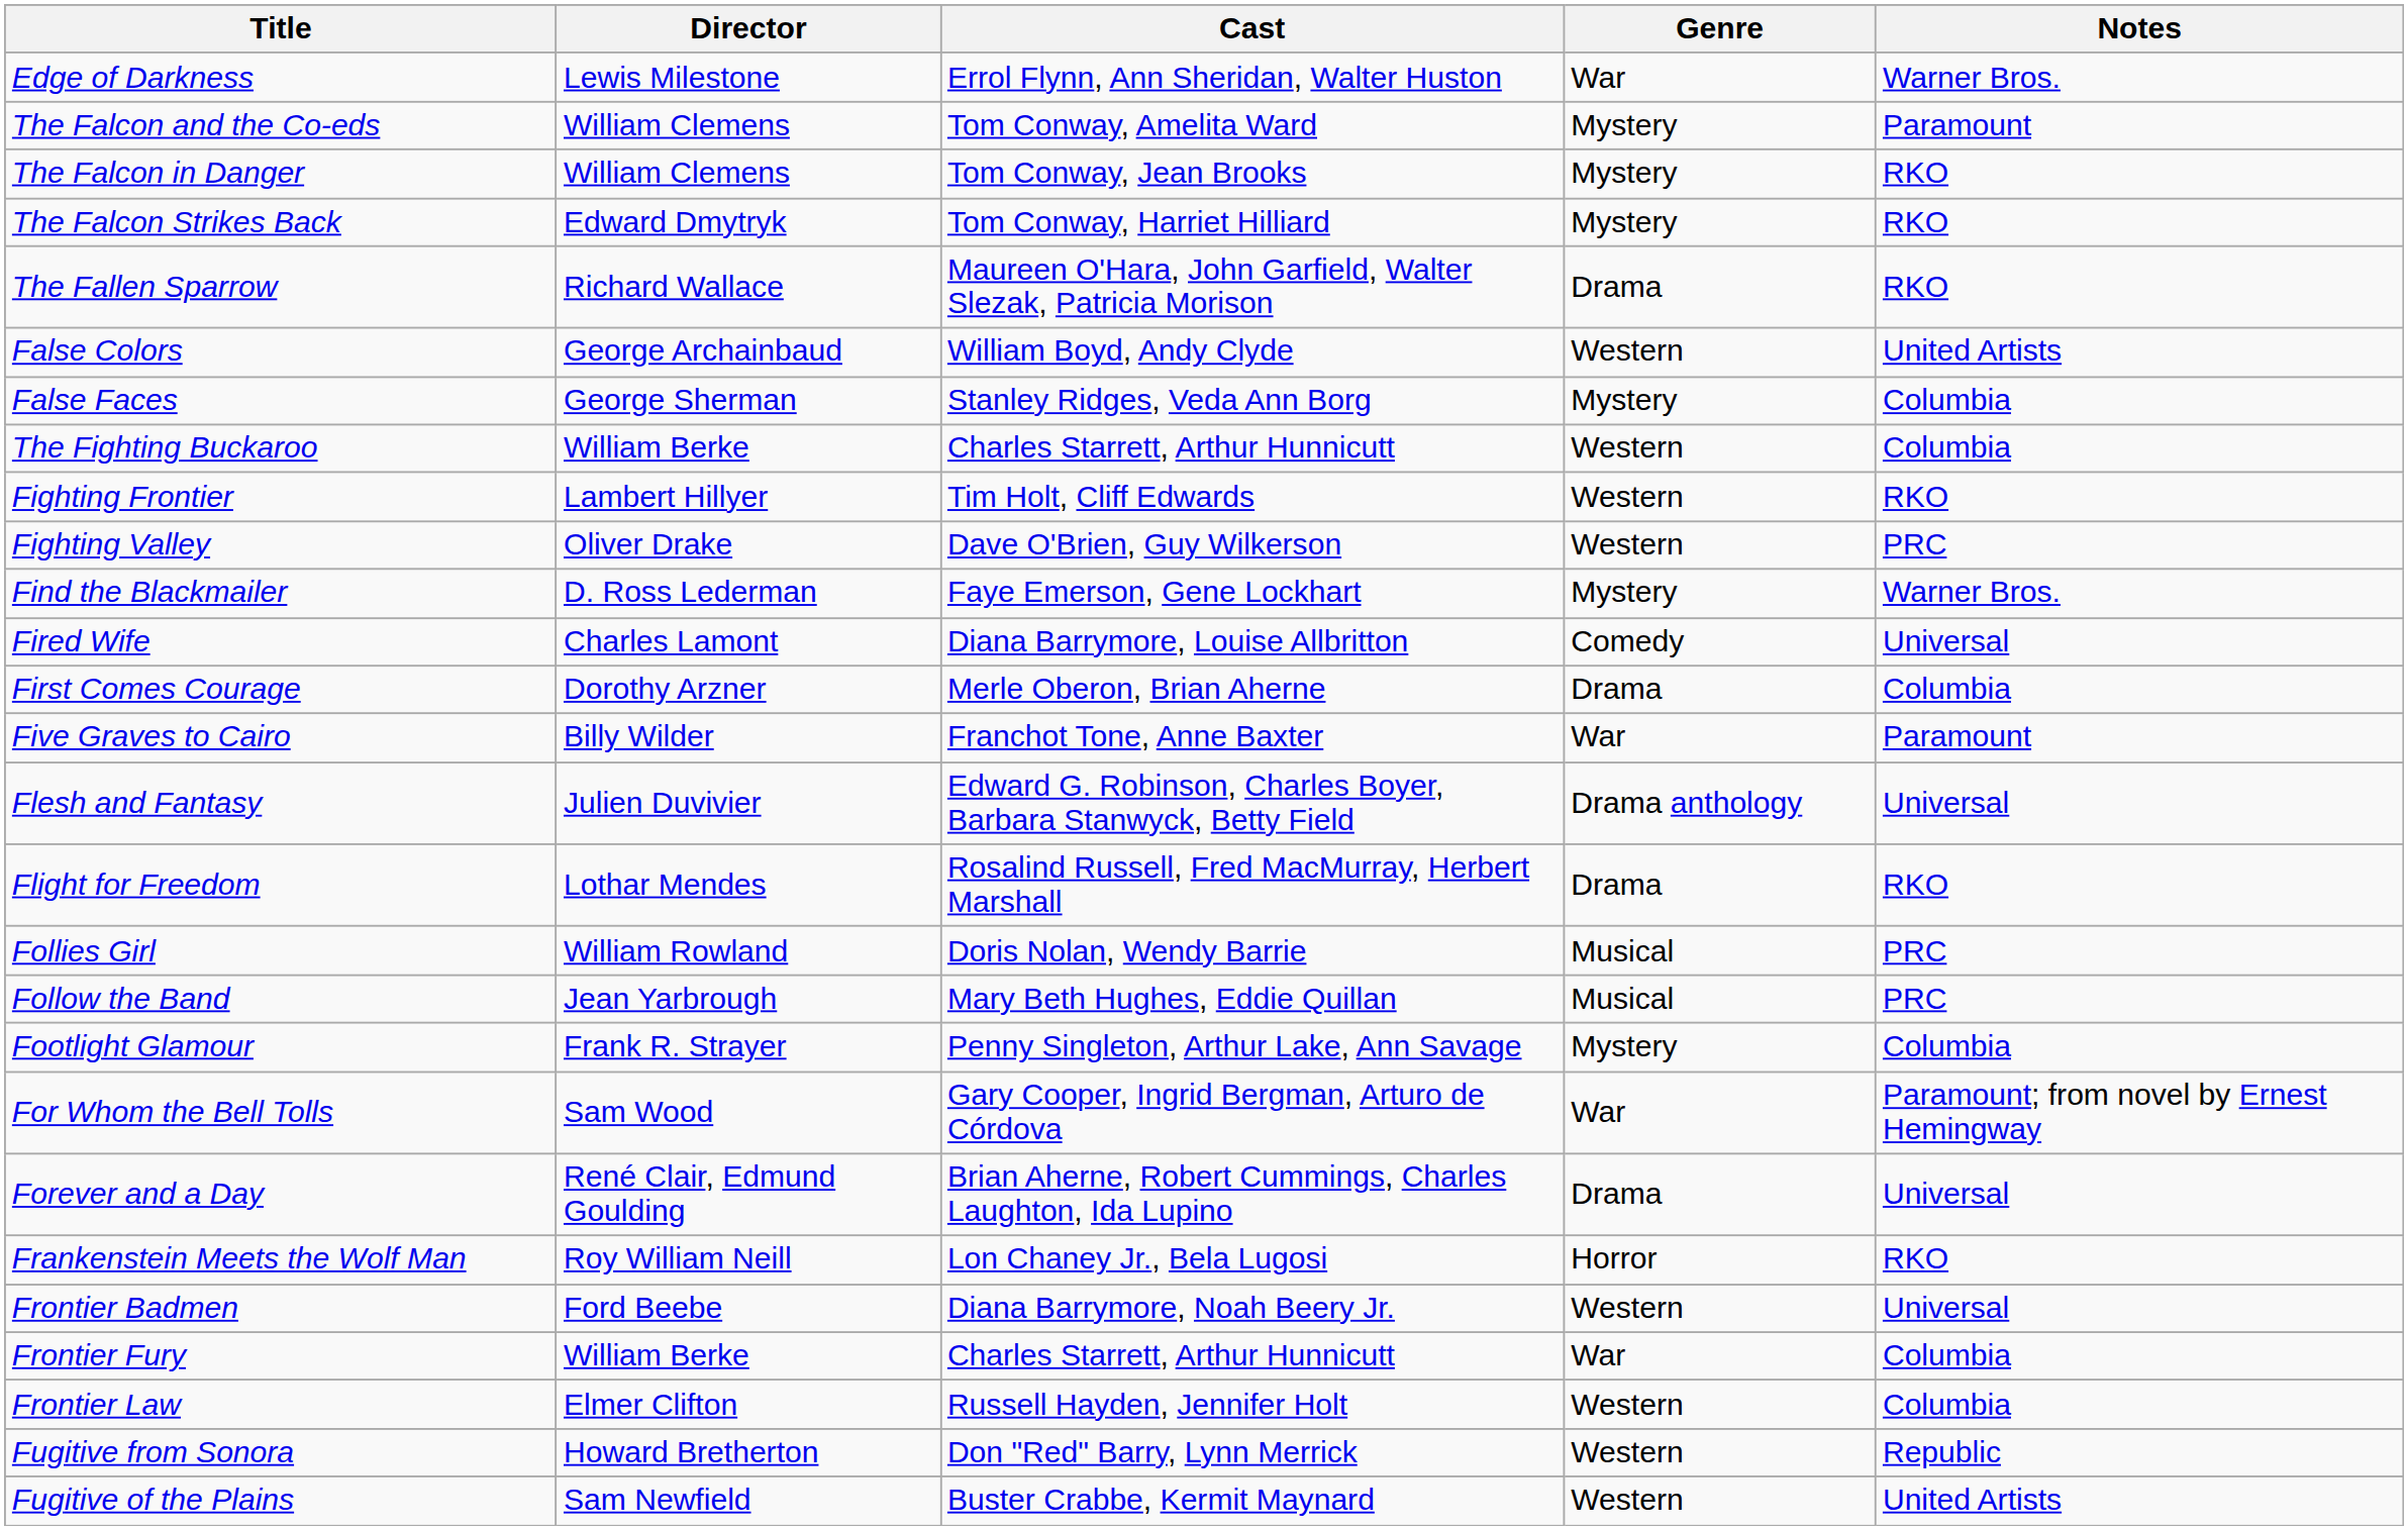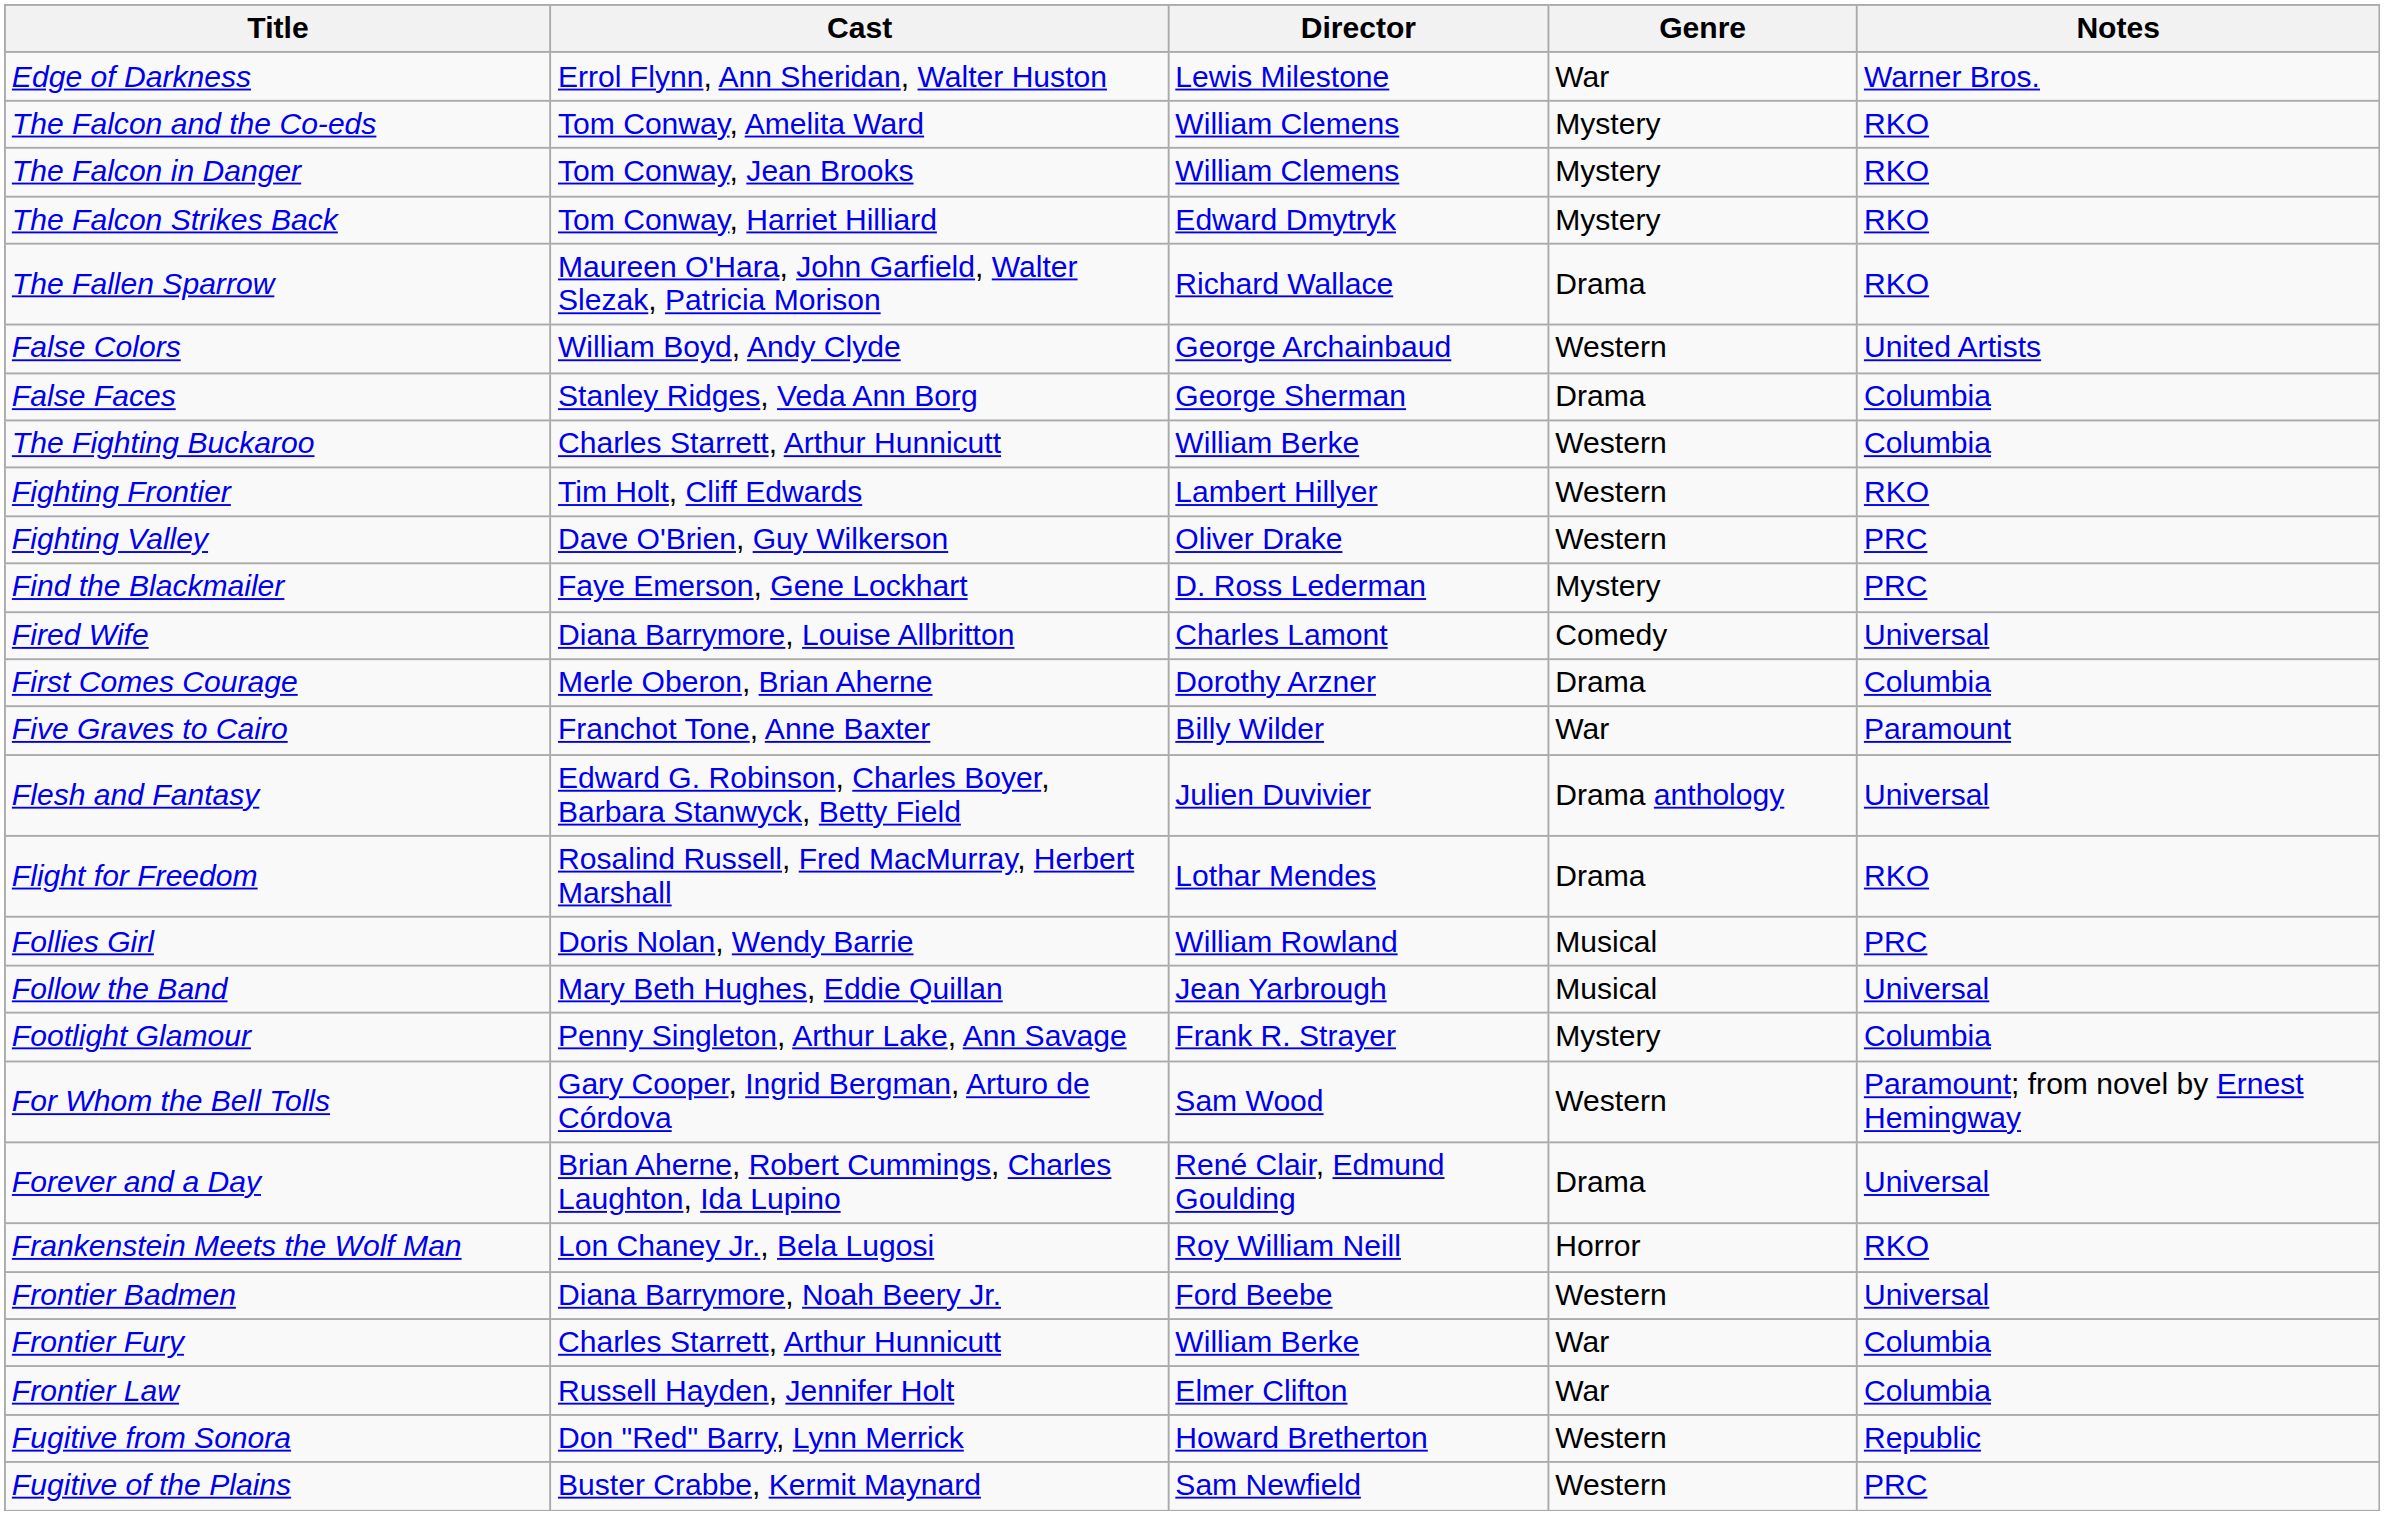 <table class="wikitable" style="width:100%;">
 <tr>
 <th style="width:23%;">Title</th>
+<th style="width:26%;">Cast</th>
 <th style="width:16%;">Director</th>
-<th style="width:26%;">Cast</th>
 <th style="width:13%;">Genre</th>
 <th style="width:22%;">Notes</th>
 </tr>
 <tr>
 <td><em><a href='#'>Edge of Darkness</a></em></td>
+<td><a href='#'>Errol Flynn</a>, <a href='#'>Ann Sheridan</a>, <a href='#'>Walter Huston</a></td>
 <td><a href='#'>Lewis Milestone</a></td>
-<td><a href='#'>Errol Flynn</a>, <a href='#'>Ann Sheridan</a>, <a href='#'>Walter Huston</a></td>
 <td>War</td>
 <td><a href='#'>Warner Bros.</a></td>
 </tr>
 <tr>
 <td><em><a href='#'>The Falcon and the Co-eds</a></em></td>
+<td><a href='#'>Tom Conway</a>, <a href='#'>Amelita Ward</a></td>
 <td><a href='#'>William Clemens</a></td>
-<td><a href='#'>Tom Conway</a>, <a href='#'>Amelita Ward</a></td>
 <td>Mystery</td>
-<td><a href='#'>Paramount</a></td>
+<td><a href='#'>RKO</a></td>
 </tr>
 <tr>
 <td><em><a href='#'>The Falcon in Danger</a></em></td>
+<td><a href='#'>Tom Conway</a>, <a href='#'>Jean Brooks</a></td>
 <td><a href='#'>William Clemens</a></td>
-<td><a href='#'>Tom Conway</a>, <a href='#'>Jean Brooks</a></td>
 <td>Mystery</td>
 <td><a href='#'>RKO</a></td>
 </tr>
 <tr>
 <td><em><a href='#'>The Falcon Strikes Back</a></em></td>
+<td><a href='#'>Tom Conway</a>, <a href='#'>Harriet Hilliard</a></td>
 <td><a href='#'>Edward Dmytryk</a></td>
-<td><a href='#'>Tom Conway</a>, <a href='#'>Harriet Hilliard</a></td>
 <td>Mystery</td>
 <td><a href='#'>RKO</a></td>
 </tr>
 <tr>
 <td><em><a href='#'>The Fallen Sparrow</a></em></td>
+<td><a href='#'>Maureen O'Hara</a>, <a href='#'>John Garfield</a>, <a href='#'>Walter Slezak</a>, <a href='#'>Patricia Morison</a></td>
 <td><a href='#'>Richard Wallace</a></td>
-<td><a href='#'>Maureen O'Hara</a>, <a href='#'>John Garfield</a>, <a href='#'>Walter Slezak</a>, <a href='#'>Patricia Morison</a></td>
 <td>Drama</td>
 <td><a href='#'>RKO</a></td>
 </tr>
 <tr>
 <td><em><a href='#'>False Colors</a></em></td>
+<td><a href='#'>William Boyd</a>, <a href='#'>Andy Clyde</a></td>
 <td><a href='#'>George Archainbaud</a></td>
-<td><a href='#'>William Boyd</a>, <a href='#'>Andy Clyde</a></td>
 <td>Western</td>
 <td><a href='#'>United Artists</a></td>
 </tr>
 <tr>
 <td><em><a href='#'>False Faces</a></em></td>
+<td><a href='#'>Stanley Ridges</a>, <a href='#'>Veda Ann Borg</a></td>
 <td><a href='#'>George Sherman</a></td>
-<td><a href='#'>Stanley Ridges</a>, <a href='#'>Veda Ann Borg</a></td>
-<td>Mystery</td>
+<td>Drama</td>
 <td><a href='#'>Columbia</a></td>
 </tr>
 <tr>
 <td><em><a href='#'>The Fighting Buckaroo</a></em></td>
+<td><a href='#'>Charles Starrett</a>, <a href='#'>Arthur Hunnicutt</a></td>
 <td><a href='#'>William Berke</a></td>
-<td><a href='#'>Charles Starrett</a>, <a href='#'>Arthur Hunnicutt</a></td>
 <td>Western</td>
 <td><a href='#'>Columbia</a></td>
 </tr>
 <tr>
 <td><em><a href='#'>Fighting Frontier</a></em></td>
+<td><a href='#'>Tim Holt</a>, <a href='#'>Cliff Edwards</a></td>
 <td><a href='#'>Lambert Hillyer</a></td>
-<td><a href='#'>Tim Holt</a>, <a href='#'>Cliff Edwards</a></td>
 <td>Western</td>
 <td><a href='#'>RKO</a></td>
 </tr>
 <tr>
 <td><em><a href='#'>Fighting Valley</a></em></td>
+<td><a href='#'>Dave O'Brien</a>, <a href='#'>Guy Wilkerson</a></td>
 <td><a href='#'>Oliver Drake</a></td>
-<td><a href='#'>Dave O'Brien</a>, <a href='#'>Guy Wilkerson</a></td>
 <td>Western</td>
 <td><a href='#'>PRC</a></td>
 </tr>
 <tr>
 <td><em><a href='#'>Find the Blackmailer</a></em></td>
+<td><a href='#'>Faye Emerson</a>, <a href='#'>Gene Lockhart</a></td>
 <td><a href='#'>D. Ross Lederman</a></td>
-<td><a href='#'>Faye Emerson</a>, <a href='#'>Gene Lockhart</a></td>
 <td>Mystery</td>
-<td><a href='#'>Warner Bros.</a></td>
+<td><a href='#'>PRC</a></td>
 </tr>
 <tr>
 <td><em><a href='#'>Fired Wife</a></em></td>
+<td><a href='#'>Diana Barrymore</a>, <a href='#'>Louise Allbritton</a></td>
 <td><a href='#'>Charles Lamont</a></td>
-<td><a href='#'>Diana Barrymore</a>, <a href='#'>Louise Allbritton</a></td>
 <td>Comedy</td>
 <td><a href='#'>Universal</a></td>
 </tr>
 <tr>
 <td><em><a href='#'>First Comes Courage</a></em></td>
+<td><a href='#'>Merle Oberon</a>, <a href='#'>Brian Aherne</a></td>
 <td><a href='#'>Dorothy Arzner</a></td>
-<td><a href='#'>Merle Oberon</a>, <a href='#'>Brian Aherne</a></td>
 <td>Drama</td>
 <td><a href='#'>Columbia</a></td>
 </tr>
 <tr>
 <td><em><a href='#'>Five Graves to Cairo</a></em></td>
+<td><a href='#'>Franchot Tone</a>, <a href='#'>Anne Baxter</a></td>
 <td><a href='#'>Billy Wilder</a></td>
-<td><a href='#'>Franchot Tone</a>, <a href='#'>Anne Baxter</a></td>
 <td>War</td>
 <td><a href='#'>Paramount</a></td>
 </tr>
 <tr>
 <td><em><a href='#'>Flesh and Fantasy</a></em></td>
+<td><a href='#'>Edward G. Robinson</a>, <a href='#'>Charles Boyer</a>, <a href='#'>Barbara Stanwyck</a>, <a href='#'>Betty Field</a></td>
 <td><a href='#'>Julien Duvivier</a></td>
-<td><a href='#'>Edward G. Robinson</a>, <a href='#'>Charles Boyer</a>, <a href='#'>Barbara Stanwyck</a>, <a href='#'>Betty Field</a></td>
 <td>Drama <a href='#'>anthology</a></td>
 <td><a href='#'>Universal</a></td>
 </tr>
 <tr>
 <td><em><a href='#'>Flight for Freedom</a></em></td>
+<td><a href='#'>Rosalind Russell</a>, <a href='#'>Fred MacMurray</a>, <a href='#'>Herbert Marshall</a></td>
 <td><a href='#'>Lothar Mendes</a></td>
-<td><a href='#'>Rosalind Russell</a>, <a href='#'>Fred MacMurray</a>, <a href='#'>Herbert Marshall</a></td>
 <td>Drama</td>
 <td><a href='#'>RKO</a></td>
 </tr>
 <tr>
 <td><em><a href='#'>Follies Girl</a></em></td>
+<td><a href='#'>Doris Nolan</a>, <a href='#'>Wendy Barrie</a></td>
 <td><a href='#'>William Rowland</a></td>
-<td><a href='#'>Doris Nolan</a>, <a href='#'>Wendy Barrie</a></td>
 <td>Musical</td>
 <td><a href='#'>PRC</a></td>
 </tr>
 <tr>
 <td><em><a href='#'>Follow the Band</a></em></td>
+<td><a href='#'>Mary Beth Hughes</a>, <a href='#'>Eddie Quillan</a></td>
 <td><a href='#'>Jean Yarbrough</a></td>
-<td><a href='#'>Mary Beth Hughes</a>, <a href='#'>Eddie Quillan</a></td>
 <td>Musical</td>
-<td><a href='#'>PRC</a></td>
+<td><a href='#'>Universal</a></td>
 </tr>
 <tr>
 <td><em><a href='#'>Footlight Glamour</a></em></td>
+<td><a href='#'>Penny Singleton</a>, <a href='#'>Arthur Lake</a>, <a href='#'>Ann Savage</a></td>
 <td><a href='#'>Frank R. Strayer</a></td>
-<td><a href='#'>Penny Singleton</a>, <a href='#'>Arthur Lake</a>, <a href='#'>Ann Savage</a></td>
 <td>Mystery</td>
 <td><a href='#'>Columbia</a></td>
 </tr>
 <tr>
 <td><em><a href='#'>For Whom the Bell Tolls</a></em></td>
+<td><a href='#'>Gary Cooper</a>, <a href='#'>Ingrid Bergman</a>, <a href='#'>Arturo de Córdova</a></td>
 <td><a href='#'>Sam Wood</a></td>
-<td><a href='#'>Gary Cooper</a>, <a href='#'>Ingrid Bergman</a>, <a href='#'>Arturo de Córdova</a></td>
-<td>War</td>
+<td>Western</td>
 <td><a href='#'>Paramount</a>; from novel by <a href='#'>Ernest Hemingway</a></td>
 </tr>
 <tr>
 <td><em><a href='#'>Forever and a Day</a></em></td>
+<td><a href='#'>Brian Aherne</a>, <a href='#'>Robert Cummings</a>, <a href='#'>Charles Laughton</a>, <a href='#'>Ida Lupino</a></td>
 <td><a href='#'>René Clair</a>, <a href='#'>Edmund Goulding</a></td>
-<td><a href='#'>Brian Aherne</a>, <a href='#'>Robert Cummings</a>, <a href='#'>Charles Laughton</a>, <a href='#'>Ida Lupino</a></td>
 <td>Drama</td>
 <td><a href='#'>Universal</a></td>
 </tr>
 <tr>
 <td><em><a href='#'>Frankenstein Meets the Wolf Man</a></em></td>
+<td><a href='#'>Lon Chaney Jr.</a>, <a href='#'>Bela Lugosi</a></td>
 <td><a href='#'>Roy William Neill</a></td>
-<td><a href='#'>Lon Chaney Jr.</a>, <a href='#'>Bela Lugosi</a></td>
 <td>Horror</td>
 <td><a href='#'>RKO</a></td>
 </tr>
 <tr>
 <td><em><a href='#'>Frontier Badmen</a></em></td>
+<td><a href='#'>Diana Barrymore</a>, <a href='#'>Noah Beery Jr.</a></td>
 <td><a href='#'>Ford Beebe</a></td>
-<td><a href='#'>Diana Barrymore</a>, <a href='#'>Noah Beery Jr.</a></td>
 <td>Western</td>
 <td><a href='#'>Universal</a></td>
 </tr>
 <tr>
 <td><em><a href='#'>Frontier Fury</a></em></td>
+<td><a href='#'>Charles Starrett</a>, <a href='#'>Arthur Hunnicutt</a></td>
 <td><a href='#'>William Berke</a></td>
-<td><a href='#'>Charles Starrett</a>, <a href='#'>Arthur Hunnicutt</a></td>
 <td>War</td>
 <td><a href='#'>Columbia</a></td>
 </tr>
 <tr>
 <td><em><a href='#'>Frontier Law</a></em></td>
+<td><a href='#'>Russell Hayden</a>, <a href='#'>Jennifer Holt</a></td>
 <td><a href='#'>Elmer Clifton</a></td>
-<td><a href='#'>Russell Hayden</a>, <a href='#'>Jennifer Holt</a></td>
-<td>Western</td>
+<td>War</td>
 <td><a href='#'>Columbia</a></td>
 </tr>
 <tr>
 <td><em><a href='#'>Fugitive from Sonora</a></em></td>
+<td><a href='#'>Don "Red" Barry</a>, <a href='#'>Lynn Merrick</a></td>
 <td><a href='#'>Howard Bretherton</a></td>
-<td><a href='#'>Don "Red" Barry</a>, <a href='#'>Lynn Merrick</a></td>
 <td>Western</td>
 <td><a href='#'>Republic</a></td>
 </tr>
 <tr>
 <td><em><a href='#'>Fugitive of the Plains</a></em></td>
+<td><a href='#'>Buster Crabbe</a>, <a href='#'>Kermit Maynard</a></td>
 <td><a href='#'>Sam Newfield</a></td>
-<td><a href='#'>Buster Crabbe</a>, <a href='#'>Kermit Maynard</a></td>
 <td>Western</td>
-<td><a href='#'>United Artists</a></td>
+<td><a href='#'>PRC</a></td>
 </tr>
 </table>
